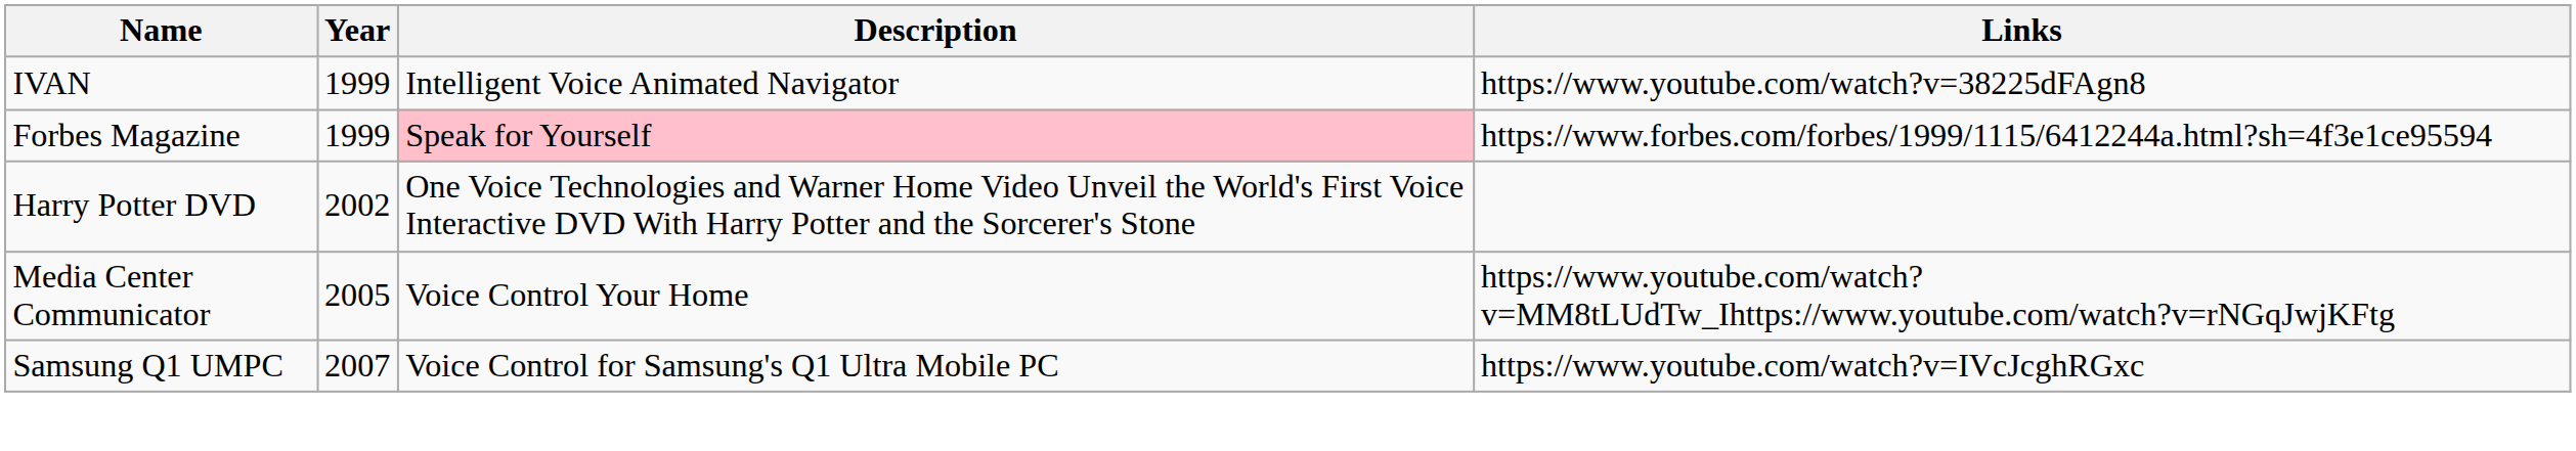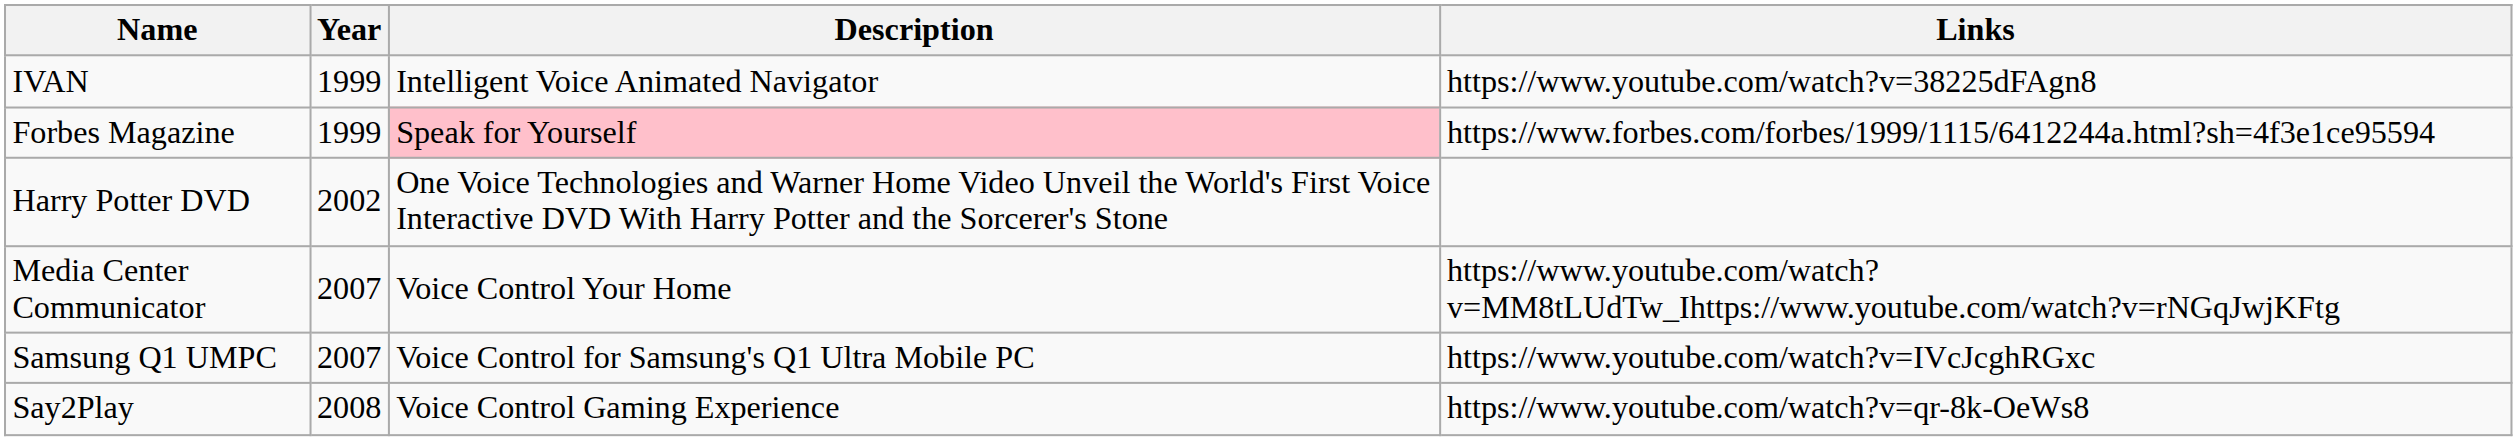 <table class="wikitable">
 <tr>
 <th>Name</th>
 <th>Year</th>
 <th>Description</th>
 <th>Links</th>
 </tr>
 <tr>
 <td>IVAN</td>
 <td>1999</td>
 <td>Intelligent Voice Animated Navigator</td>
 <td>https://www.youtube.com/watch?v=38225dFAgn8</td>
 </tr>
 <tr>
 <td>Forbes Magazine</td>
 <td>1999</td>
 <td style="background: pink;">Speak for Yourself</td>
 <td>https://www.forbes.com/forbes/1999/1115/6412244a.html?sh=4f3e1ce95594</td>
 </tr>
 <tr>
 <td>Harry Potter DVD</td>
 <td>2002</td>
 <td>One Voice Technologies and Warner Home Video Unveil the World's First Voice Interactive DVD With Harry Potter and the Sorcerer's Stone</td>
 <td></td>
 </tr>
 <tr>
 <td>Media Center Communicator</td>
-<td>2005</td>
+<td>2007</td>
 <td>Voice Control Your Home</td>
 <td>https://www.youtube.com/watch?v=MM8tLUdTw_Ihttps://www.youtube.com/watch?v=rNGqJwjKFtg</td>
 </tr>
 <tr>
 <td>Samsung Q1 UMPC</td>
 <td>2007</td>
 <td>Voice Control for Samsung's Q1 Ultra Mobile PC</td>
 <td>https://www.youtube.com/watch?v=IVcJcghRGxc</td>
 </tr>
+<tr>
+<td>Say2Play</td>
+<td>2008</td>
+<td>Voice Control Gaming Experience</td>
+<td>https://www.youtube.com/watch?v=qr-8k-OeWs8</td>
+</tr>
 </table>
